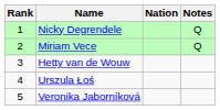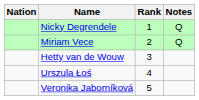 <table class="wikitable sortable" style="text-align:center">
 <tr>
+<th>Nation</th>
+<th>Name</th>
 <th>Rank</th>
-<th>Name</th>
-<th>Nation</th>
 <th>Notes</th>
 </tr>
 <tr bgcolor=bbffbb>
+<td align=left></td>
+<td align=left><a href='#'>Nicky Degrendele</a></td>
 <td>1</td>
-<td align=left><a href='#'>Nicky Degrendele</a></td>
-<td align=left></td>
 <td>Q</td>
 </tr>
 <tr bgcolor=bbffbb>
+<td align=left></td>
+<td align=left><a href='#'>Miriam Vece</a></td>
 <td>2</td>
-<td align=left><a href='#'>Miriam Vece</a></td>
-<td align=left></td>
 <td>Q</td>
 </tr>
 <tr>
+<td align=left></td>
+<td align=left><a href='#'>Hetty van de Wouw</a></td>
 <td>3</td>
-<td align=left><a href='#'>Hetty van de Wouw</a></td>
-<td align=left></td>
 <td></td>
 </tr>
 <tr>
+<td align=left></td>
+<td align=left><a href='#'>Urszula Łoś</a></td>
 <td>4</td>
-<td align=left><a href='#'>Urszula Łoś</a></td>
-<td align=left></td>
 <td></td>
 </tr>
 <tr>
+<td align=left></td>
+<td align=left><a href='#'>Veronika Jaborníková</a></td>
 <td>5</td>
-<td align=left><a href='#'>Veronika Jaborníková</a></td>
-<td align=left></td>
 <td></td>
 </tr>
 </table>
